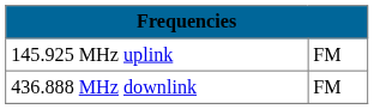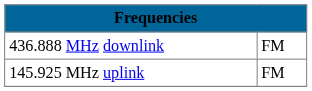 <table class="toccolours" border="1" cellpadding="4" width="300" style="float: right; margin: 10px; border-collapse: collapse; clear: right;">
 <tr align="center">
 <th colspan="2" cellspacing="0" cellpadding="2" bgcolor="#006699">Frequencies</th>
+</tr>
+<tr>
+<td>436.888 <a href='#'>MHz</a> <a href='#'>downlink</a></td>
+<td>FM</td>
 </tr>
 <tr>
 <td>145.925 MHz <a href='#'>uplink</a></td>
 <td>FM</td>
 </tr>
 <tr>
-<td>436.888 <a href='#'>MHz</a> <a href='#'>downlink</a></td>
-<td>FM</td>
-</tr>
-<tr>
 </tr>
 </table>
